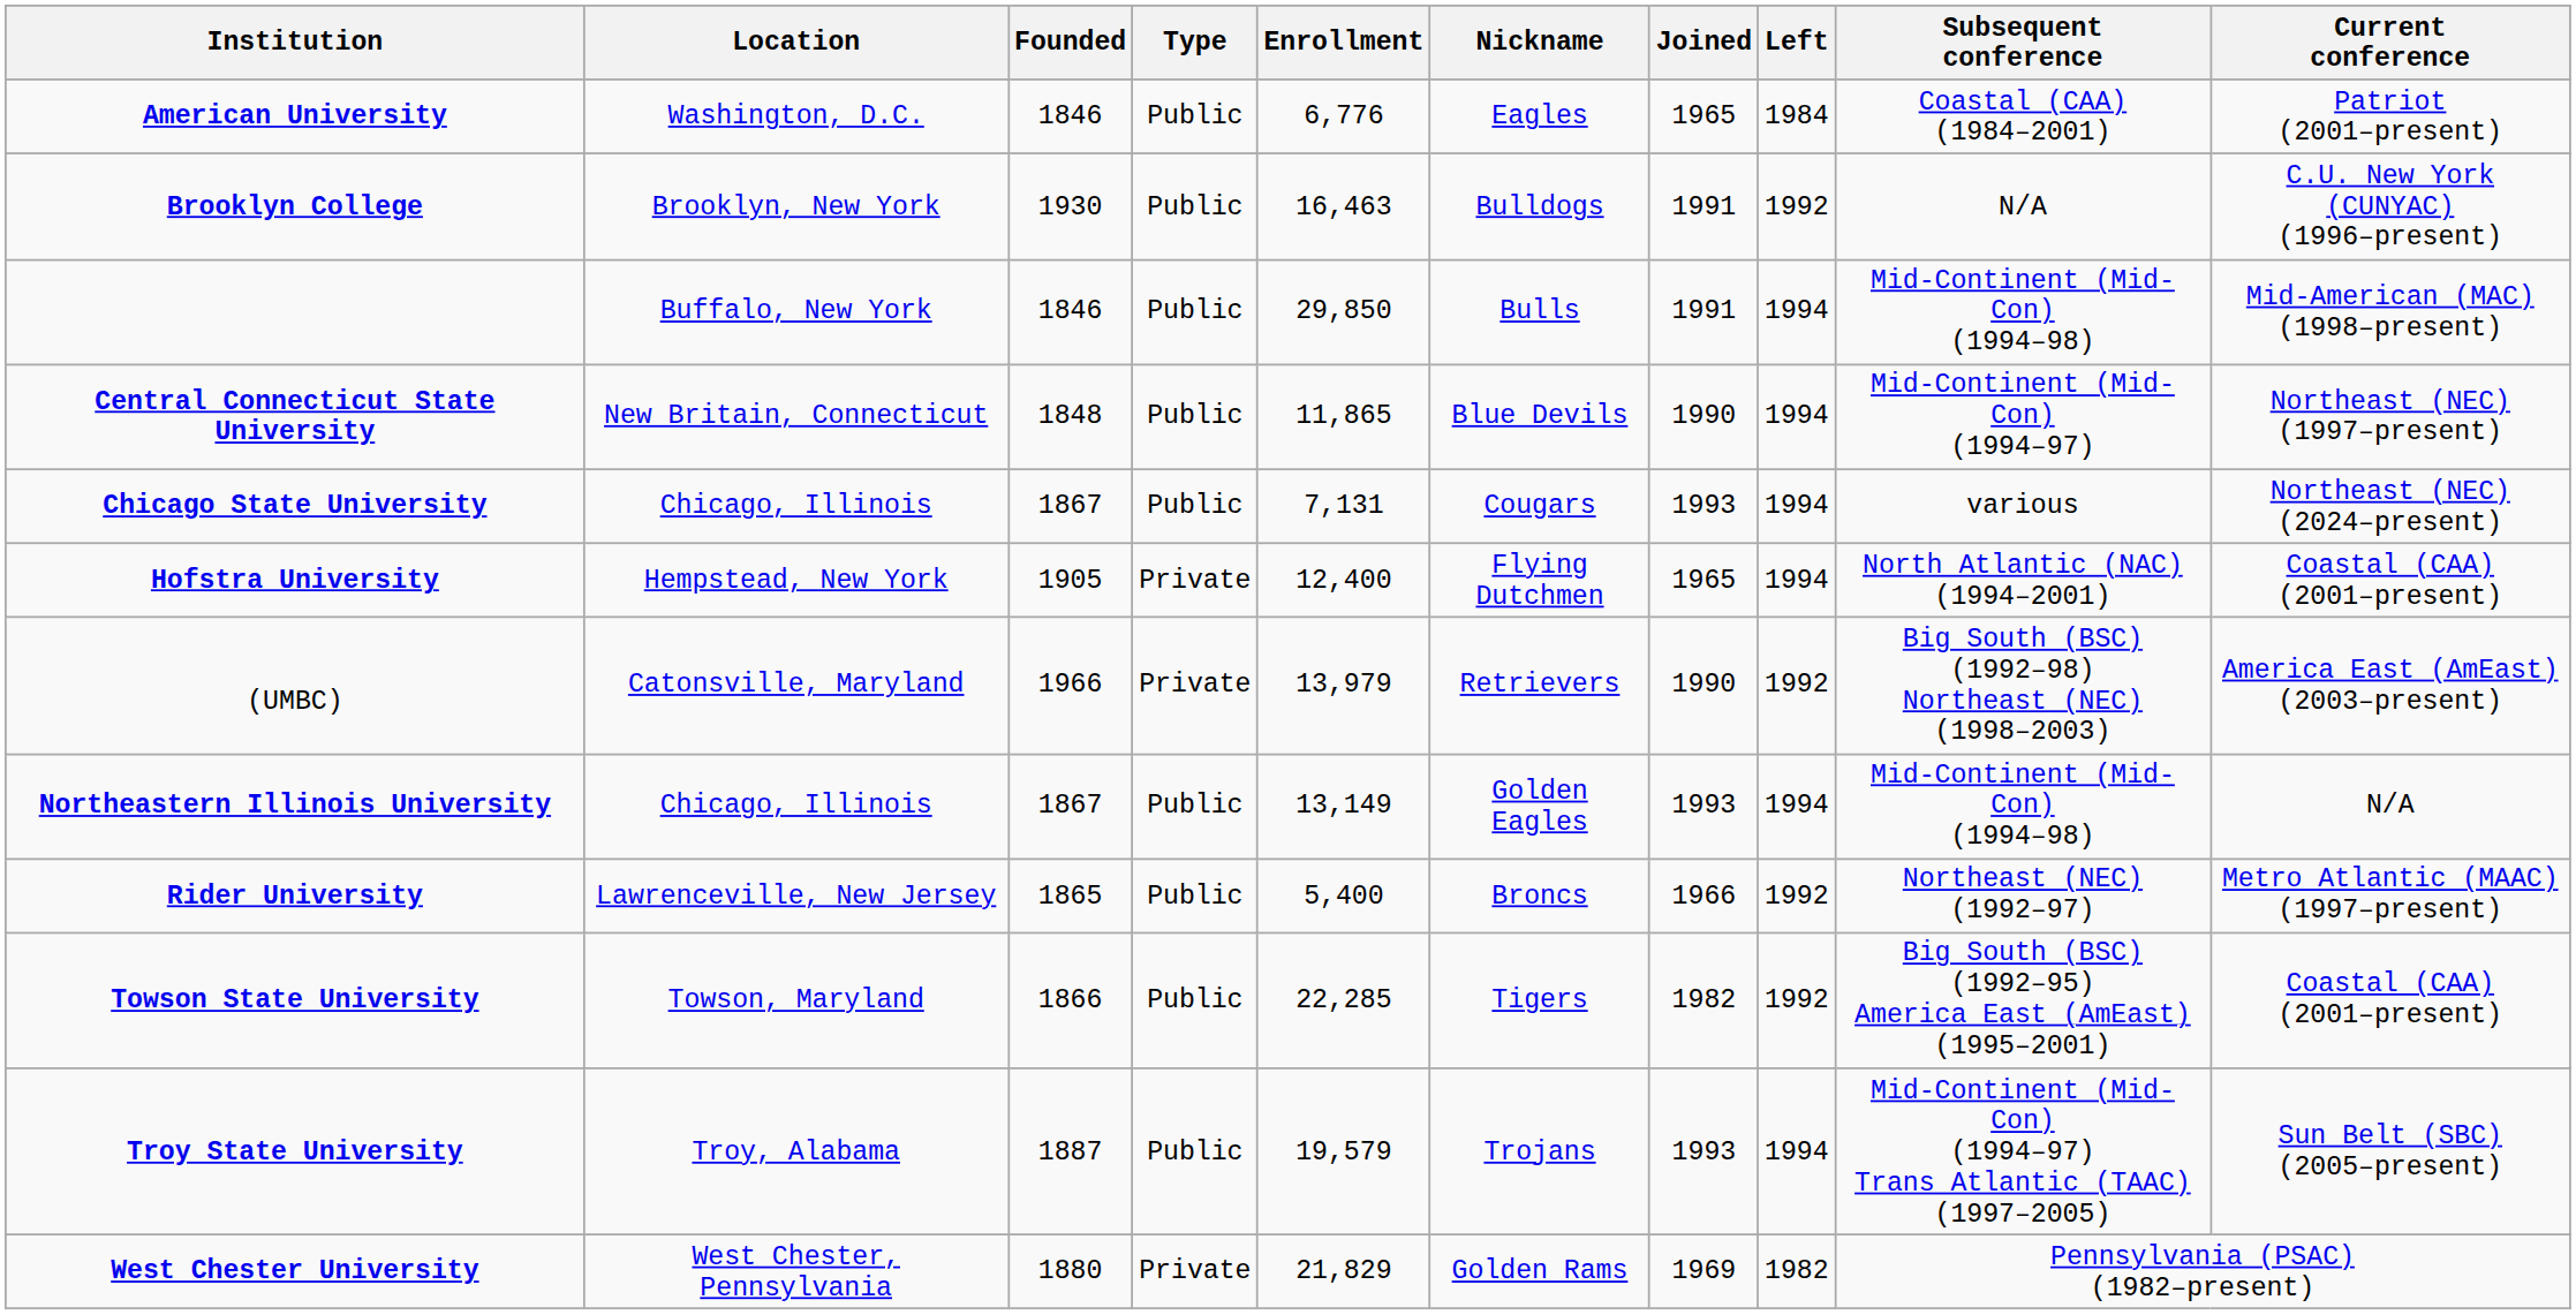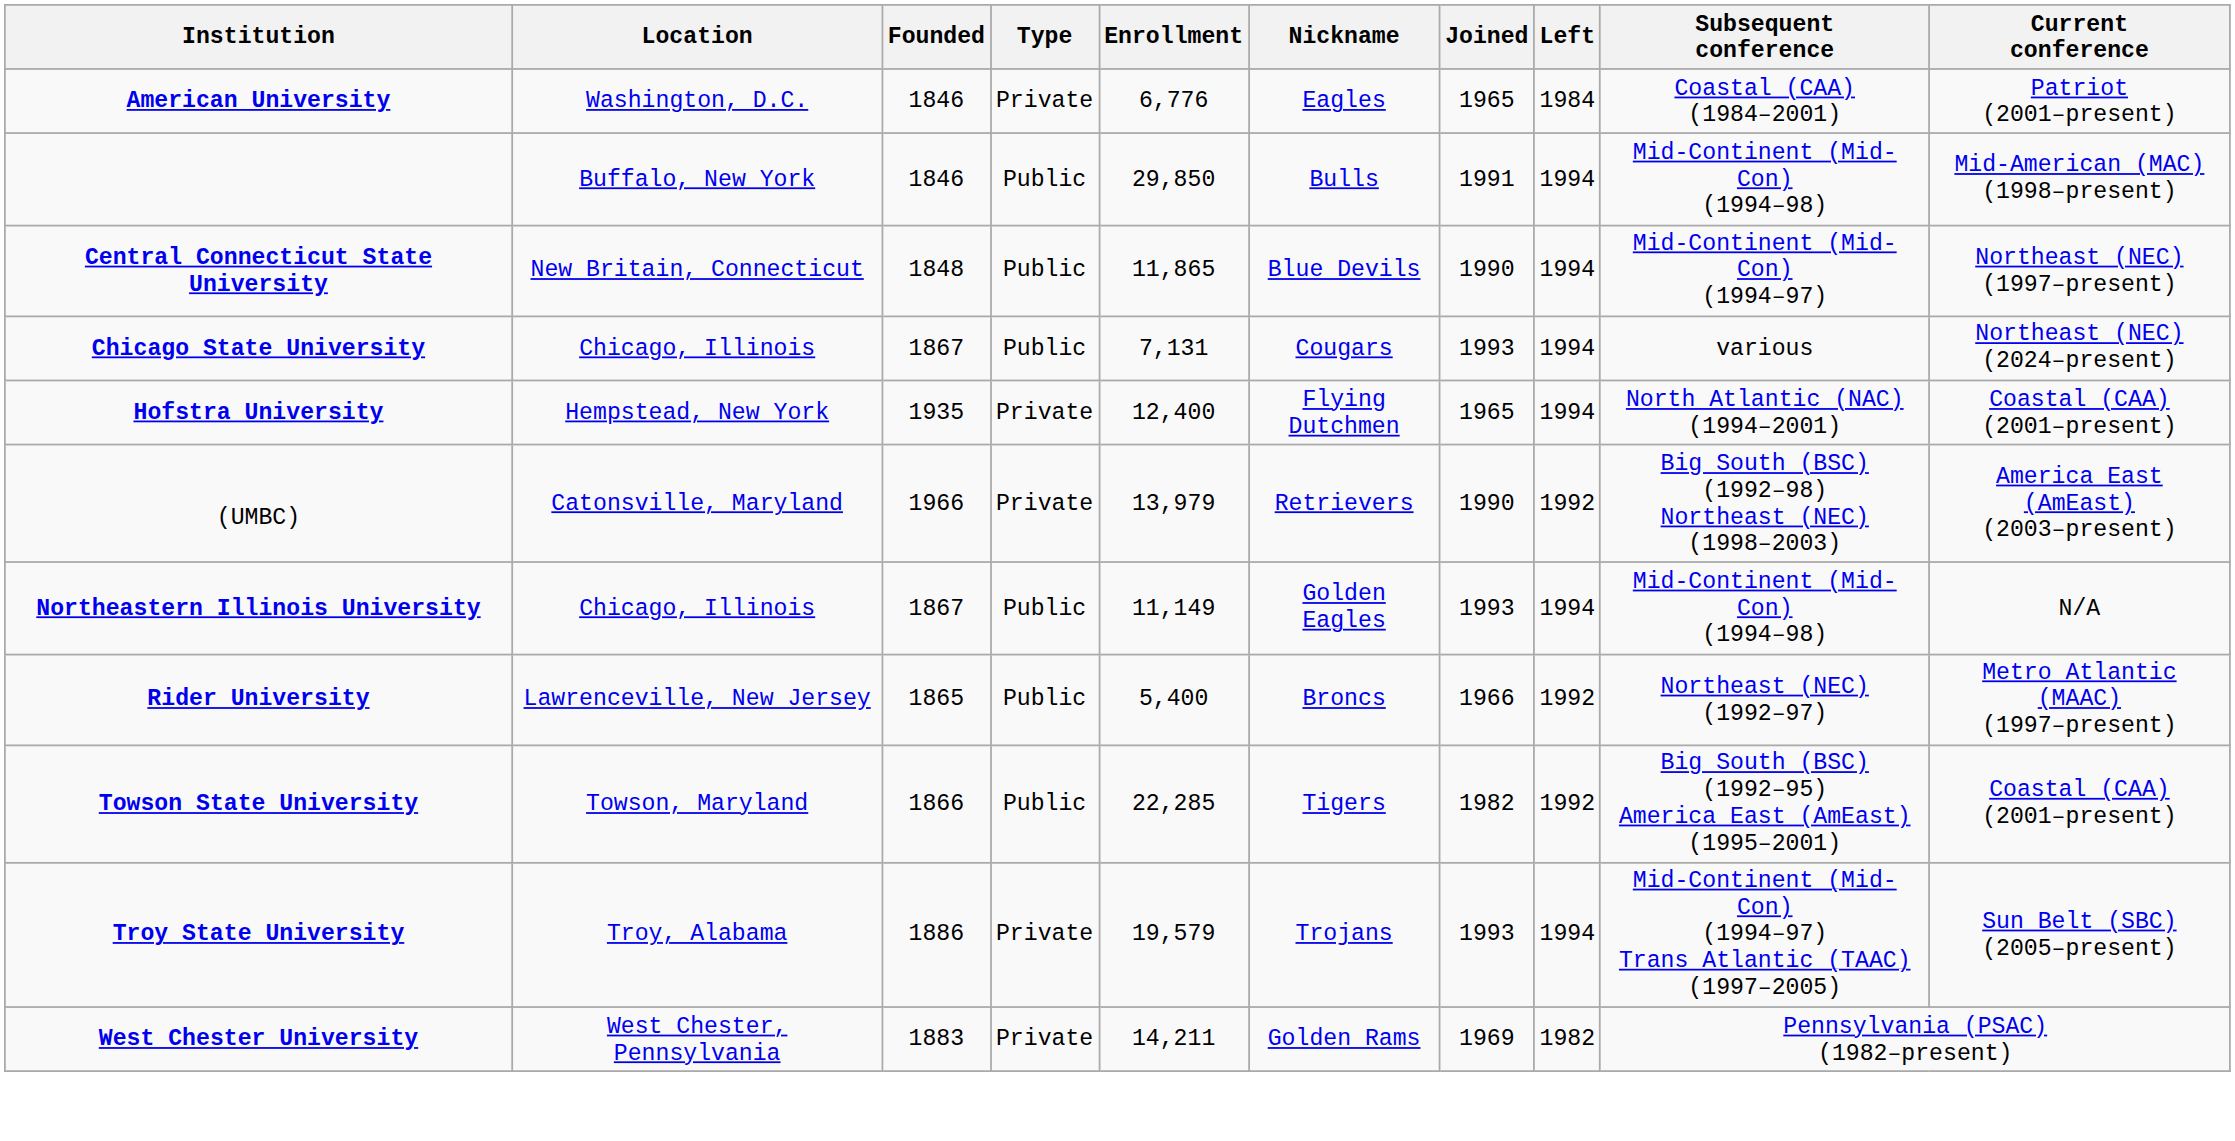 <table class="wikitable sortable" style="text-align: center;">
 <tr>
 <th>Institution</th>
 <th>Location</th>
 <th>Founded</th>
 <th>Type</th>
 <th>Enrollment</th>
 <th>Nickname</th>
 <th>Joined</th>
 <th>Left</th>
 <th>Subsequent<br>conference</th>
 <th>Current<br>conference</th>
 </tr>
 <tr>
 <td><strong><a href='#'>American University</a></strong></td>
 <td><a href='#'>Washington, D.C.</a></td>
 <td>1846</td>
-<td>Public</td>
+<td>Private</td>
 <td>6,776</td>
 <td><a href='#'>Eagles</a></td>
 <td>1965</td>
 <td>1984</td>
 <td><a href='#'>Coastal (CAA)</a><br>(1984–2001)</td>
 <td><a href='#'>Patriot</a><br>(2001–present)</td>
-</tr>
-<tr>
-<td><strong><a href='#'>Brooklyn College</a></strong></td>
-<td><a href='#'>Brooklyn, New York</a></td>
-<td>1930</td>
-<td>Public</td>
-<td>16,463</td>
-<td><a href='#'>Bulldogs</a></td>
-<td>1991</td>
-<td>1992</td>
-<td>N/A</td>
-<td><a href='#'>C.U. New York (CUNYAC)</a><br>(1996–present)</td>
 </tr>
 <tr>
 <td></td>
 <td><a href='#'>Buffalo, New York</a></td>
 <td>1846</td>
 <td>Public</td>
 <td>29,850</td>
 <td><a href='#'>Bulls</a></td>
 <td>1991</td>
 <td>1994</td>
 <td><a href='#'>Mid-Continent (Mid-Con)</a><br>(1994–98)</td>
 <td><a href='#'>Mid-American (MAC)</a><br>(1998–present)</td>
 </tr>
 <tr>
 <td><strong><a href='#'>Central Connecticut State University</a></strong></td>
 <td><a href='#'>New Britain, Connecticut</a></td>
 <td>1848</td>
 <td>Public</td>
 <td>11,865</td>
 <td><a href='#'>Blue Devils</a></td>
 <td>1990</td>
 <td>1994</td>
 <td><a href='#'>Mid-Continent (Mid-Con)</a><br>(1994–97)</td>
 <td><a href='#'>Northeast (NEC)</a><br>(1997–present)</td>
 </tr>
 <tr>
 <td><strong><a href='#'>Chicago State University</a></strong></td>
 <td><a href='#'>Chicago, Illinois</a></td>
 <td>1867</td>
 <td>Public</td>
 <td>7,131</td>
 <td><a href='#'>Cougars</a></td>
 <td>1993</td>
 <td>1994</td>
 <td>various</td>
 <td><a href='#'>Northeast (NEC)</a><br>(2024–present)</td>
 </tr>
 <tr>
 <td><strong><a href='#'>Hofstra University</a></strong></td>
 <td><a href='#'>Hempstead, New York</a></td>
-<td>1905</td>
+<td>1935</td>
 <td>Private</td>
 <td>12,400</td>
 <td><a href='#'>Flying<br>Dutchmen</a></td>
 <td>1965</td>
 <td>1994</td>
 <td><a href='#'>North Atlantic (NAC)</a><br>(1994–2001)</td>
 <td><a href='#'>Coastal (CAA)</a><br>(2001–present)</td>
 </tr>
 <tr>
 <td><br>(UMBC)</td>
 <td><a href='#'>Catonsville, Maryland</a></td>
 <td>1966</td>
 <td>Private</td>
 <td>13,979</td>
 <td><a href='#'>Retrievers</a></td>
 <td>1990</td>
 <td>1992</td>
 <td><a href='#'>Big South (BSC)</a><br>(1992–98)<br><a href='#'>Northeast (NEC)</a><br>(1998–2003)</td>
 <td><a href='#'>America East (AmEast)</a><br>(2003–present)</td>
 </tr>
 <tr>
 <td><strong><a href='#'>Northeastern Illinois University</a></strong></td>
 <td><a href='#'>Chicago, Illinois</a></td>
 <td>1867</td>
 <td>Public</td>
-<td>13,149</td>
+<td>11,149</td>
 <td><a href='#'>Golden Eagles</a></td>
 <td>1993</td>
 <td>1994</td>
 <td><a href='#'>Mid-Continent (Mid-Con)</a><br>(1994–98)</td>
 <td>N/A</td>
 </tr>
 <tr>
 <td><strong><a href='#'>Rider University</a></strong></td>
 <td><a href='#'>Lawrenceville, New Jersey</a></td>
 <td>1865</td>
 <td>Public</td>
 <td>5,400</td>
 <td><a href='#'>Broncs</a></td>
 <td>1966</td>
 <td>1992</td>
 <td><a href='#'>Northeast (NEC)</a><br>(1992–97)</td>
 <td><a href='#'>Metro Atlantic (MAAC)</a><br>(1997–present)</td>
 </tr>
 <tr>
 <td><strong><a href='#'>Towson State University</a></strong></td>
 <td><a href='#'>Towson, Maryland</a></td>
 <td>1866</td>
 <td>Public</td>
 <td>22,285</td>
 <td><a href='#'>Tigers</a></td>
 <td>1982</td>
 <td>1992</td>
 <td><a href='#'>Big South (BSC)</a><br>(1992–95)<br><a href='#'>America East (AmEast)</a><br>(1995–2001)</td>
 <td><a href='#'>Coastal (CAA)</a><br>(2001–present)</td>
 </tr>
 <tr>
 <td><strong><a href='#'>Troy State University</a></strong></td>
 <td><a href='#'>Troy, Alabama</a></td>
-<td>1887</td>
-<td>Public</td>
+<td>1886</td>
+<td>Private</td>
 <td>19,579</td>
 <td><a href='#'>Trojans</a></td>
 <td>1993</td>
 <td>1994</td>
 <td><a href='#'>Mid-Continent (Mid-Con)</a><br>(1994–97)<br><a href='#'>Trans Atlantic (TAAC)</a><br>(1997–2005)</td>
 <td><a href='#'>Sun Belt (SBC)</a><br>(2005–present)</td>
 </tr>
 <tr>
 <td><strong><a href='#'>West Chester University</a></strong></td>
 <td><a href='#'>West Chester, Pennsylvania</a></td>
-<td>1880</td>
+<td>1883</td>
 <td>Private</td>
-<td>21,829</td>
+<td>14,211</td>
 <td><a href='#'>Golden Rams</a></td>
 <td>1969</td>
 <td>1982</td>
 <td colspan="2"><a href='#'>Pennsylvania (PSAC)</a><br>(1982–present)</td>
 </tr>
 </table>
